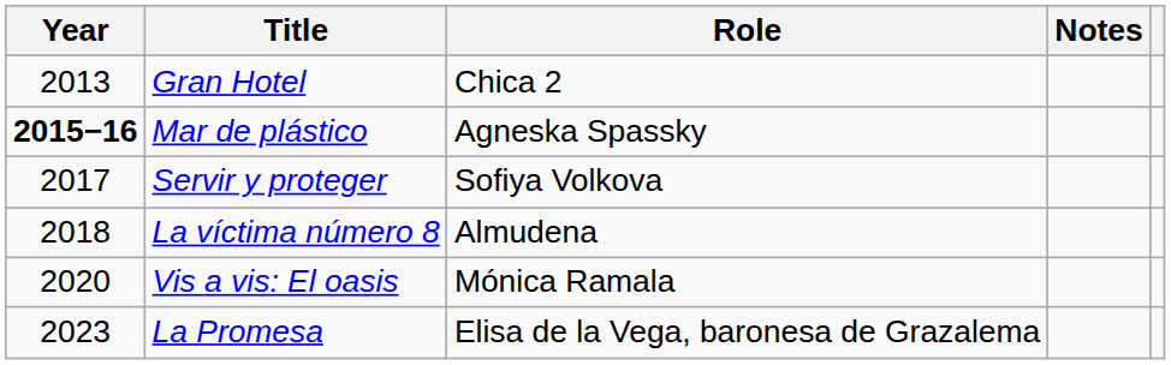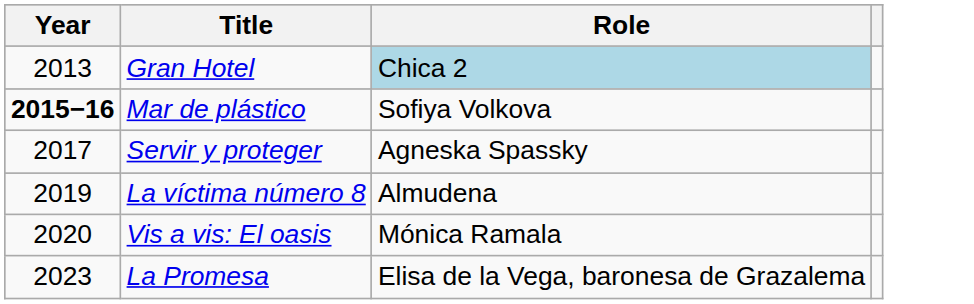 <table class="wikitable sortable">
 <tr>
 <th>Year</th>
 <th>Title</th>
 <th>Role</th>
-<th class = "unsortable">Notes</th>
 <th class = "unsortable"></th>
 </tr>
 <tr>
 <td align = "center">2013</td>
 <td><em><a href='#'>Gran Hotel</a></em></td>
-<td>Chica 2</td>
-<td></td>
+<td style="background: lightblue;">Chica 2</td>
 <td align = "center"></td>
 </tr>
 <tr>
 <td align = "center"><strong>2015−16</strong></td>
 <td><em><a href='#'>Mar de plástico</a></em></td>
-<td>Agneska Spassky</td>
-<td></td>
+<td>Sofiya Volkova</td>
 <td align = "center"></td>
 </tr>
 <tr>
 <td align = "center">2017</td>
 <td><em><a href='#'>Servir y proteger</a></em></td>
-<td>Sofiya Volkova</td>
-<td></td>
+<td>Agneska Spassky</td>
 <td align = "center"></td>
 </tr>
 <tr>
-<td align = "center">2018</td>
+<td align = "center">2019</td>
 <td><em><a href='#'>La víctima número 8</a></em></td>
 <td>Almudena</td>
-<td></td>
 <td align = "center"></td>
 </tr>
 <tr>
 <td align = "center">2020</td>
 <td><em><a href='#'>Vis a vis: El oasis</a></em></td>
 <td>Mónica Ramala</td>
-<td></td>
 <td align = "center"></td>
 </tr>
 <tr>
 <td align = "center">2023</td>
 <td><em><a href='#'>La Promesa</a></em></td>
 <td>Elisa de la Vega, baronesa de Grazalema</td>
-<td></td>
 <td align = "center"></td>
 </tr>
 </table>
